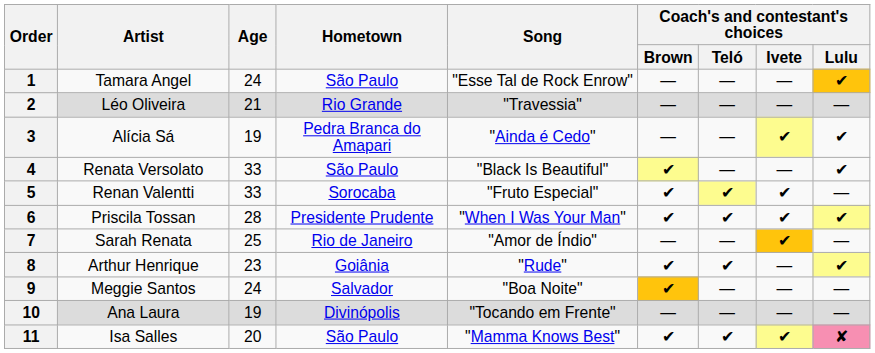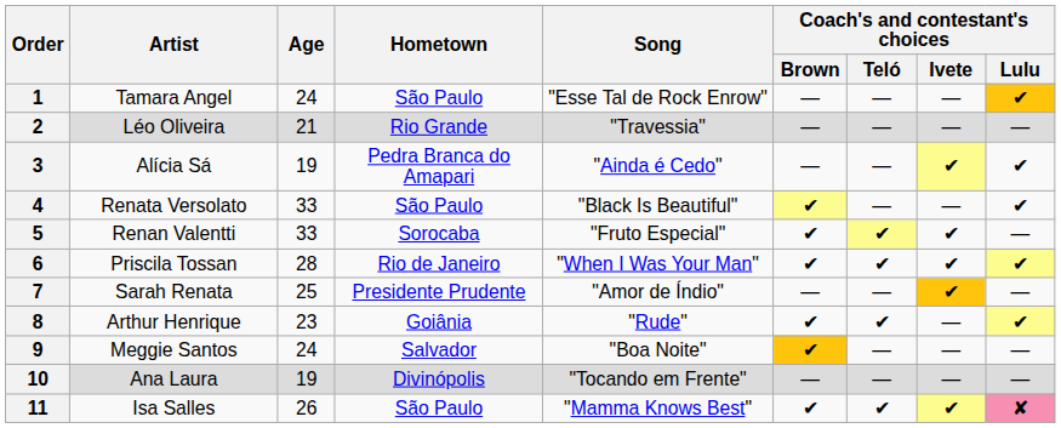 <table class="wikitable" style="text-align:center; line-height:17px; width:100%;">
 <tr>
 <th scope="col" rowspan=2 width="04%">Order</th>
 <th scope="col" rowspan=2 width="18%">Artist</th>
 <th scope="col" rowspan=2 width="05%">Age</th>
 <th scope="col" rowspan=2 width="18%">Hometown</th>
 <th scope="col" rowspan=2 width="20%">Song</th>
 <th scope="col" colspan=4 width="24%">Coach's and contestant's choices</th>
 </tr>
 <tr>
 <th width="06%">Brown</th>
 <th width="06%">Teló</th>
 <th width="06%">Ivete</th>
 <th width="06%">Lulu</th>
 </tr>
 <tr>
 <th>1</th>
 <td>Tamara Angel</td>
 <td>24</td>
 <td><a href='#'>São Paulo</a></td>
 <td>"Esse Tal de Rock Enrow"</td>
 <td>—</td>
 <td>—</td>
 <td>—</td>
 <td bgcolor=FFC40C>✔</td>
 </tr>
 <tr bgcolor=DCDCDC>
 <th>2</th>
 <td>Léo Oliveira</td>
 <td>21</td>
 <td><a href='#'>Rio Grande</a></td>
 <td>"Travessia"</td>
 <td>—</td>
 <td>—</td>
 <td>—</td>
 <td>—</td>
 </tr>
 <tr>
 <th>3</th>
 <td>Alícia Sá</td>
 <td>19</td>
 <td><a href='#'>Pedra Branca do Amapari</a></td>
 <td>"<a href='#'>Ainda é Cedo</a>"</td>
 <td>—</td>
 <td>—</td>
 <td bgcolor=FDFC8F>✔</td>
 <td>✔</td>
 </tr>
 <tr>
 <th>4</th>
 <td>Renata Versolato</td>
 <td>33</td>
 <td><a href='#'>São Paulo</a></td>
 <td>"Black Is Beautiful"</td>
 <td bgcolor=FDFC8F>✔</td>
 <td>—</td>
 <td>—</td>
 <td>✔</td>
 </tr>
 <tr>
 <th>5</th>
 <td>Renan Valentti</td>
 <td>33</td>
 <td><a href='#'>Sorocaba</a></td>
 <td>"Fruto Especial"</td>
 <td>✔</td>
 <td bgcolor=FDFC8F>✔</td>
 <td>✔</td>
 <td>—</td>
 </tr>
 <tr>
 <th>6</th>
 <td>Priscila Tossan</td>
 <td>28</td>
-<td><a href='#'>Presidente Prudente</a></td>
+<td><a href='#'>Rio de Janeiro</a></td>
 <td>"<a href='#'>When I Was Your Man</a>"</td>
 <td>✔</td>
 <td>✔</td>
 <td>✔</td>
 <td bgcolor=FDFC8F>✔</td>
 </tr>
 <tr>
 <th>7</th>
 <td>Sarah Renata</td>
 <td>25</td>
-<td><a href='#'>Rio de Janeiro</a></td>
+<td><a href='#'>Presidente Prudente</a></td>
 <td>"Amor de Índio"</td>
 <td>—</td>
 <td>—</td>
 <td bgcolor=FFC40C>✔</td>
 <td>—</td>
 </tr>
 <tr>
 <th>8</th>
 <td>Arthur Henrique</td>
 <td>23</td>
 <td><a href='#'>Goiânia</a></td>
 <td>"<a href='#'>Rude</a>"</td>
 <td>✔</td>
 <td>✔</td>
 <td>—</td>
 <td bgcolor=FDFC8F>✔</td>
 </tr>
 <tr>
 <th>9</th>
 <td>Meggie Santos</td>
 <td>24</td>
 <td><a href='#'>Salvador</a></td>
 <td>"Boa Noite"</td>
 <td bgcolor=FFC40C>✔</td>
 <td>—</td>
 <td>—</td>
 <td>—</td>
 </tr>
 <tr bgcolor=DCDCDC>
 <th>10</th>
 <td>Ana Laura</td>
 <td>19</td>
 <td><a href='#'>Divinópolis</a></td>
 <td>"Tocando em Frente"</td>
 <td>—</td>
 <td>—</td>
 <td>—</td>
 <td>—</td>
 </tr>
 <tr>
 <th>11</th>
 <td>Isa Salles</td>
-<td>20</td>
+<td>26</td>
 <td><a href='#'>São Paulo</a></td>
 <td>"<a href='#'>Mamma Knows Best</a>"</td>
 <td>✔</td>
 <td>✔</td>
 <td bgcolor=FDFC8F>✔</td>
 <td bgcolor="#f78fb2">✘</td>
 </tr>
 </table>
